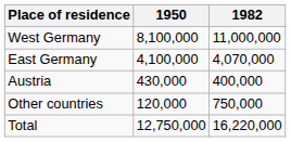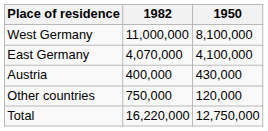 <table class="wikitable sortable">
 <tr>
 <th>Place of residence</th>
+<th>1982</th>
 <th>1950</th>
-<th>1982</th>
 </tr>
 <tr>
 <td>West Germany</td>
+<td>11,000,000</td>
 <td>8,100,000</td>
-<td>11,000,000</td>
 </tr>
 <tr>
 <td>East Germany</td>
+<td>4,070,000</td>
 <td>4,100,000</td>
-<td>4,070,000</td>
 </tr>
 <tr>
 <td>Austria</td>
+<td>400,000</td>
 <td>430,000</td>
-<td>400,000</td>
 </tr>
 <tr>
 <td>Other countries</td>
+<td>750,000</td>
 <td>120,000</td>
-<td>750,000</td>
 </tr>
 <tr>
 <td>Total</td>
+<td>16,220,000</td>
 <td>12,750,000</td>
-<td>16,220,000</td>
 </tr>
 </table>
